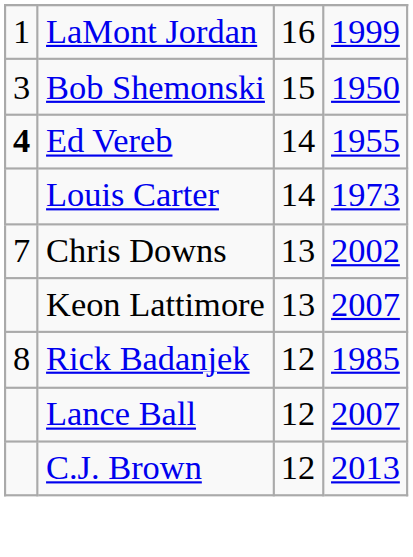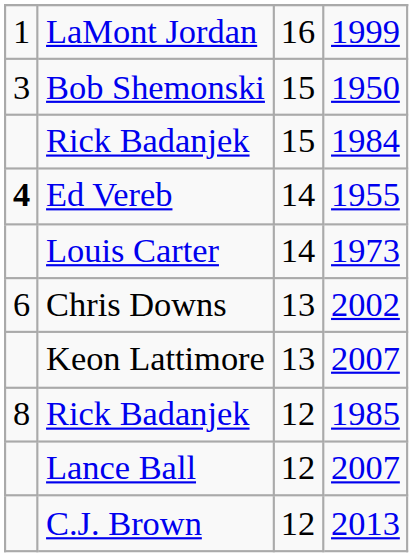 <table class="wikitable">
 <tr>
 </tr>
 <tr>
 <td>1</td>
 <td><a href='#'>LaMont Jordan</a></td>
 <td>16</td>
 <td><a href='#'>1999</a></td>
 </tr>
 <tr>
 <td>3</td>
 <td><a href='#'>Bob Shemonski</a></td>
 <td>15</td>
 <td><a href='#'>1950</a></td>
 </tr>
 <tr>
+<td></td>
+<td><a href='#'>Rick Badanjek</a></td>
+<td>15</td>
+<td><a href='#'>1984</a></td>
+</tr>
+<tr>
 <td><strong>4</strong></td>
 <td><a href='#'>Ed Vereb</a></td>
 <td>14</td>
 <td><a href='#'>1955</a></td>
 </tr>
 <tr>
 <td></td>
 <td><a href='#'>Louis Carter</a></td>
 <td>14</td>
 <td><a href='#'>1973</a></td>
 </tr>
 <tr>
-<td>7</td>
+<td>6</td>
 <td>Chris Downs</td>
 <td>13</td>
 <td><a href='#'>2002</a></td>
 </tr>
 <tr>
 <td></td>
 <td>Keon Lattimore</td>
 <td>13</td>
 <td><a href='#'>2007</a></td>
 </tr>
 <tr>
 <td>8</td>
 <td><a href='#'>Rick Badanjek</a></td>
 <td>12</td>
 <td><a href='#'>1985</a></td>
 </tr>
 <tr>
 <td></td>
 <td><a href='#'>Lance Ball</a></td>
 <td>12</td>
 <td><a href='#'>2007</a></td>
 </tr>
 <tr>
 <td></td>
 <td><a href='#'>C.J. Brown</a></td>
 <td>12</td>
 <td><a href='#'>2013</a></td>
 </tr>
 </table>
